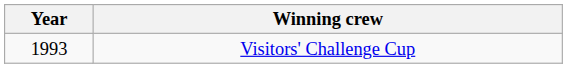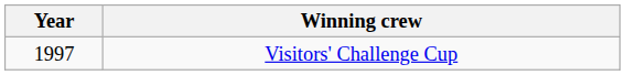 <table class="wikitable" style="text-align:center">
 <tr>
 <th width=70>Year</th>
 <th width=400>Winning crew</th>
 </tr>
 <tr>
-<td>1993</td>
+<td>1997</td>
 <td><a href='#'>Visitors' Challenge Cup</a></td>
 </tr>
 </table>
